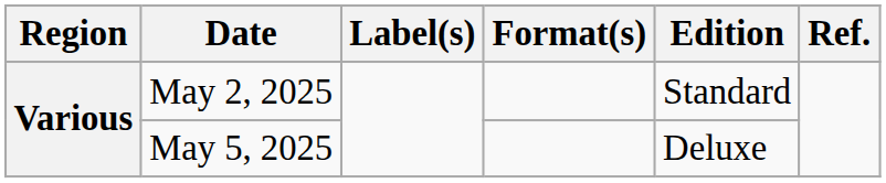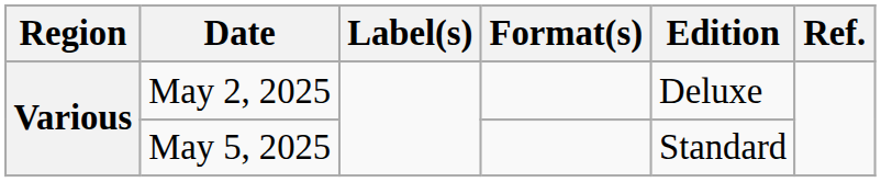 <table class="wikitable plainrowheaders">
 <tr>
 <th scope="col">Region</th>
 <th scope="col">Date</th>
 <th scope="col">Label(s)</th>
 <th scope="col">Format(s)</th>
 <th scope="col">Edition</th>
 <th scope="col">Ref.</th>
 </tr>
 <tr>
 <th scope="row" rowspan="2">Various</th>
 <td>May 2, 2025</td>
 <td rowspan="2"></td>
 <td></td>
-<td>Standard</td>
+<td>Deluxe</td>
 <td style="text-align: center" rowspan="2"></td>
 </tr>
 <tr>
 <td>May 5, 2025</td>
 <td></td>
-<td>Deluxe</td>
+<td>Standard</td>
 </tr>
 </table>
